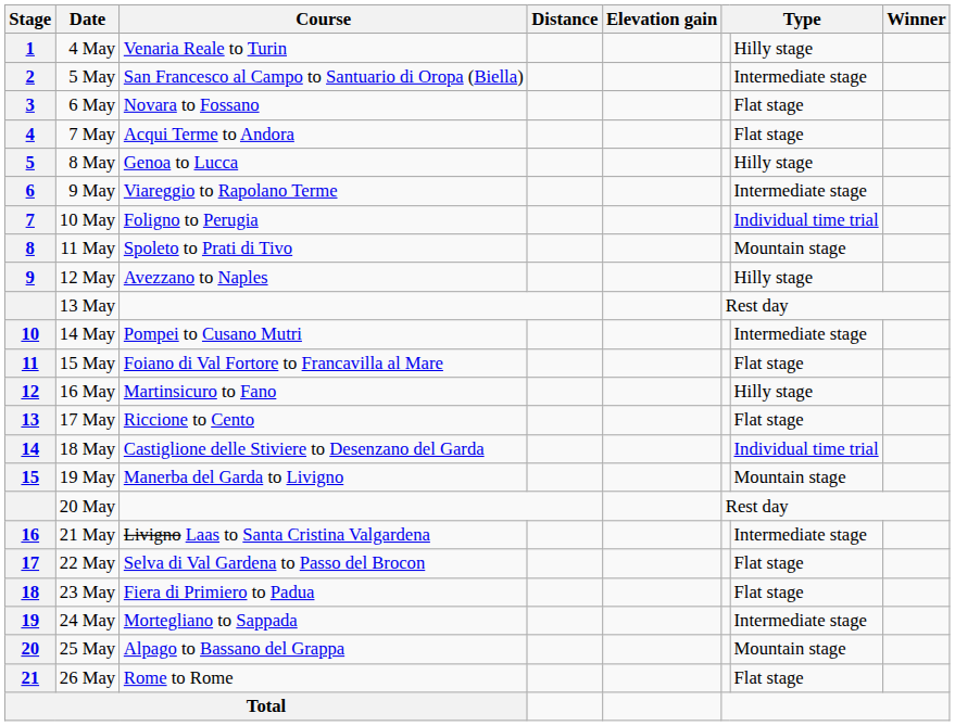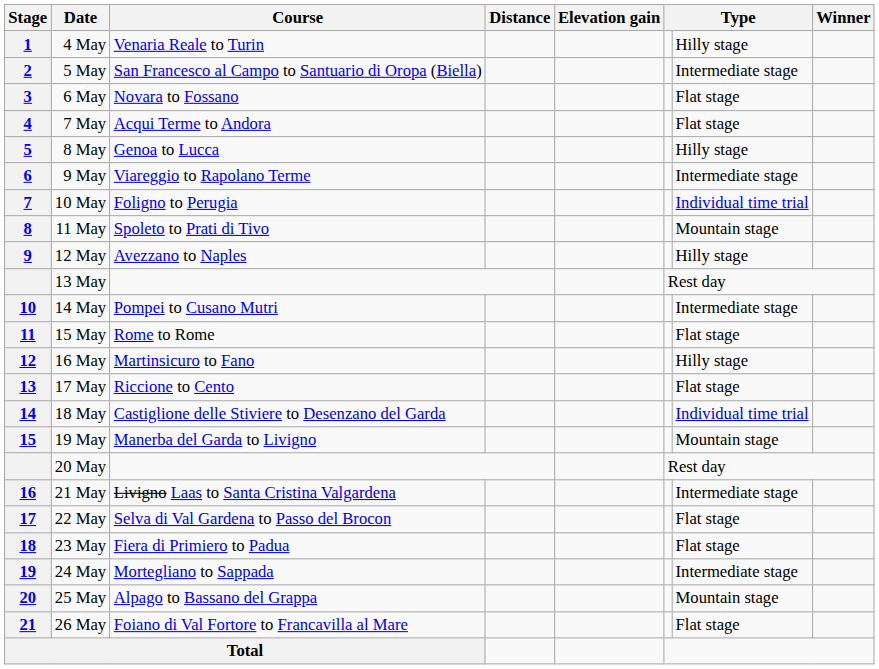 <table class="wikitable">
 <tr>
 <th scope="col">Stage</th>
 <th scope="col">Date</th>
 <th scope="col">Course</th>
 <th scope="col">Distance</th>
 <th scope="col">Elevation gain</th>
 <th scope="col" colspan="2">Type</th>
 <th scope="col">Winner</th>
 </tr>
 <tr>
 <th scope="row"><a href='#'>1</a></th>
 <td style="text-align:right">4 May</td>
 <td><a href='#'>Venaria Reale</a> to <a href='#'>Turin</a></td>
 <td style="text-align:center;"></td>
 <td style="text-align:center;"></td>
 <td></td>
 <td>Hilly stage</td>
 <td></td>
 </tr>
 <tr>
 <th scope="row"><a href='#'>2</a></th>
 <td style="text-align:right">5 May</td>
 <td><a href='#'>San Francesco al Campo</a> to <a href='#'>Santuario di Oropa</a> (<a href='#'>Biella</a>)</td>
 <td style="text-align:center;"></td>
 <td style="text-align:center;"></td>
 <td></td>
 <td>Intermediate stage</td>
 <td></td>
 </tr>
 <tr>
 <th scope="row"><a href='#'>3</a></th>
 <td style="text-align:right">6 May</td>
 <td><a href='#'>Novara</a> to <a href='#'>Fossano</a></td>
 <td style="text-align:center;"></td>
 <td style="text-align:center;"></td>
 <td></td>
 <td>Flat stage</td>
 <td></td>
 </tr>
 <tr>
 <th scope="row"><a href='#'>4</a></th>
 <td style="text-align:right">7 May</td>
 <td><a href='#'>Acqui Terme</a> to <a href='#'>Andora</a></td>
 <td style="text-align:center;"></td>
 <td style="text-align:center;"></td>
 <td></td>
 <td>Flat stage</td>
 <td></td>
 </tr>
 <tr>
 <th scope="row"><a href='#'>5</a></th>
 <td style="text-align:right">8 May</td>
 <td><a href='#'>Genoa</a> to <a href='#'>Lucca</a></td>
 <td style="text-align:center;"></td>
 <td style="text-align:center;"></td>
 <td></td>
 <td>Hilly stage</td>
 <td></td>
 </tr>
 <tr>
 <th scope="row"><a href='#'>6</a></th>
 <td style="text-align:right">9 May</td>
 <td><a href='#'>Viareggio</a> to <a href='#'>Rapolano Terme</a></td>
 <td style="text-align:center;"></td>
 <td style="text-align:center;"></td>
 <td></td>
 <td>Intermediate stage</td>
 <td></td>
 </tr>
 <tr>
 <th scope="row"><a href='#'>7</a></th>
 <td style="text-align:right">10 May</td>
 <td><a href='#'>Foligno</a> to <a href='#'>Perugia</a></td>
 <td style="text-align:center;"></td>
 <td style="text-align:center;"></td>
 <td></td>
 <td><a href='#'>Individual time trial</a></td>
 <td></td>
 </tr>
 <tr>
 <th scope="row"><a href='#'>8</a></th>
 <td style="text-align:right">11 May</td>
 <td><a href='#'>Spoleto</a> to <a href='#'>Prati di Tivo</a></td>
 <td style="text-align:center;"></td>
 <td style="text-align:center;"></td>
 <td></td>
 <td>Mountain stage</td>
 <td></td>
 </tr>
 <tr>
 <th scope="row"><a href='#'>9</a></th>
 <td style="text-align:right">12 May</td>
 <td><a href='#'>Avezzano</a> to <a href='#'>Naples</a></td>
 <td style="text-align:center;"></td>
 <td style="text-align:center;"></td>
 <td></td>
 <td>Hilly stage</td>
 <td></td>
 </tr>
 <tr>
 <th></th>
 <td style="text-align:right">13 May</td>
 <td colspan="2" style="text-align:left;"></td>
 <td></td>
 <td colspan="3">Rest day</td>
 </tr>
 <tr>
 <th scope="row"><a href='#'>10</a></th>
 <td style="text-align:right">14 May</td>
 <td><a href='#'>Pompei</a> to <a href='#'>Cusano Mutri</a></td>
 <td style="text-align:center;"></td>
 <td style="text-align:center;"></td>
 <td></td>
 <td>Intermediate stage</td>
 <td></td>
 </tr>
 <tr>
 <th scope="row"><a href='#'>11</a></th>
 <td style="text-align:right">15 May</td>
-<td><a href='#'>Foiano di Val Fortore</a> to <a href='#'>Francavilla al Mare</a></td>
+<td><a href='#'>Rome</a> to Rome</td>
 <td style="text-align:center;"></td>
 <td style="text-align:center;"></td>
 <td></td>
 <td>Flat stage</td>
 <td></td>
 </tr>
 <tr>
 <th scope="row"><a href='#'>12</a></th>
 <td style="text-align:right">16 May</td>
 <td><a href='#'>Martinsicuro</a> to <a href='#'>Fano</a></td>
 <td style="text-align:center;"></td>
 <td style="text-align:center;"></td>
 <td></td>
 <td>Hilly stage</td>
 <td></td>
 </tr>
 <tr>
 <th scope="row"><a href='#'>13</a></th>
 <td style="text-align:right">17 May</td>
 <td><a href='#'>Riccione</a> to <a href='#'>Cento</a></td>
 <td style="text-align:center;"></td>
 <td style="text-align:center;"></td>
 <td></td>
 <td>Flat stage</td>
 <td></td>
 </tr>
 <tr>
 <th scope="row"><a href='#'>14</a></th>
 <td style="text-align:right">18 May</td>
 <td><a href='#'>Castiglione delle Stiviere</a> to <a href='#'>Desenzano del Garda</a></td>
 <td style="text-align:center;"></td>
 <td style="text-align:center;"></td>
 <td></td>
 <td><a href='#'>Individual time trial</a></td>
 <td></td>
 </tr>
 <tr>
 <th scope="row"><a href='#'>15</a></th>
 <td style="text-align:right">19 May</td>
 <td><a href='#'>Manerba del Garda</a> to <a href='#'>Livigno</a></td>
 <td style="text-align:center;"></td>
 <td style="text-align:center;"></td>
 <td></td>
 <td>Mountain stage</td>
 <td></td>
 </tr>
 <tr>
 <th></th>
 <td style="text-align:right">20 May</td>
 <td colspan="2" style="text-align:left;"></td>
 <td></td>
 <td colspan="3">Rest day</td>
 </tr>
 <tr>
 <th scope="row"><a href='#'>16</a></th>
 <td style="text-align:right">21 May</td>
 <td><s>Livigno</s> <a href='#'>Laas</a> to <a href='#'>Santa Cristina Valgardena</a></td>
 <td style="text-align:center;"></td>
 <td style="text-align:center;"></td>
 <td></td>
 <td>Intermediate stage</td>
 <td></td>
 </tr>
 <tr>
 <th scope="row"><a href='#'>17</a></th>
 <td style="text-align:right">22 May</td>
 <td><a href='#'>Selva di Val Gardena</a> to <a href='#'>Passo del Brocon</a></td>
 <td style="text-align:center;"></td>
 <td style="text-align:center;"></td>
 <td></td>
 <td>Flat stage</td>
 <td></td>
 </tr>
 <tr>
 <th scope="row"><a href='#'>18</a></th>
 <td style="text-align:right">23 May</td>
 <td><a href='#'>Fiera di Primiero</a> to <a href='#'>Padua</a></td>
 <td style="text-align:center;"></td>
 <td style="text-align:center;"></td>
 <td></td>
 <td>Flat stage</td>
 <td></td>
 </tr>
 <tr>
 <th scope="row"><a href='#'>19</a></th>
 <td style="text-align:right">24 May</td>
 <td><a href='#'>Mortegliano</a> to <a href='#'>Sappada</a></td>
 <td style="text-align:center;"></td>
 <td style="text-align:center;"></td>
 <td></td>
 <td>Intermediate stage</td>
 <td></td>
 </tr>
 <tr>
 <th scope="row"><a href='#'>20</a></th>
 <td style="text-align:right">25 May</td>
 <td><a href='#'>Alpago</a> to <a href='#'>Bassano del Grappa</a></td>
 <td style="text-align:center;"></td>
 <td style="text-align:center;"></td>
 <td></td>
 <td>Mountain stage</td>
 <td></td>
 </tr>
 <tr>
 <th scope="row"><a href='#'>21</a></th>
 <td style="text-align:right">26 May</td>
-<td><a href='#'>Rome</a> to Rome</td>
+<td><a href='#'>Foiano di Val Fortore</a> to <a href='#'>Francavilla al Mare</a></td>
 <td style="text-align:center;"></td>
 <td style="text-align:center;"></td>
 <td></td>
 <td>Flat stage</td>
 <td></td>
 </tr>
 <tr>
 <th colspan="3" style="text-align:center">Total</th>
 <td style="text-align:center"></td>
 <td style="text-align:center"></td>
 </tr>
 </table>
